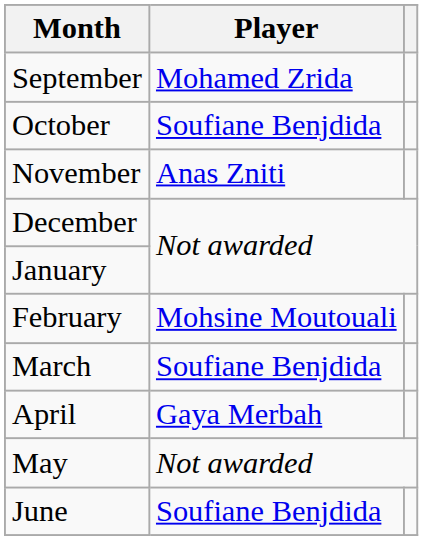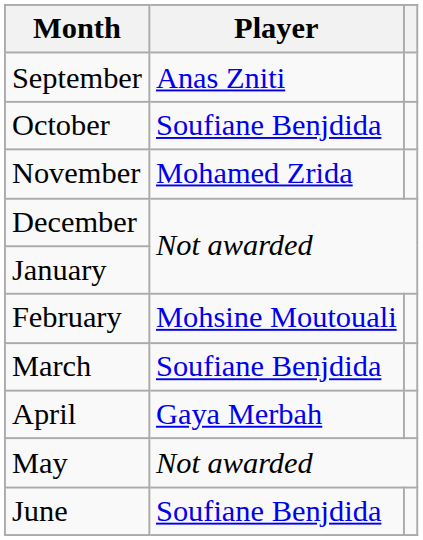 <table class="wikitable" style="text-align:left">
 <tr>
 <th>Month</th>
 <th>Player</th>
 <th></th>
 </tr>
 <tr>
 <td>September</td>
-<td><a href='#'>Mohamed Zrida</a></td>
+<td><a href='#'>Anas Zniti</a></td>
 <td></td>
 </tr>
 <tr>
 <td>October</td>
 <td><a href='#'>Soufiane Benjdida</a></td>
 <td></td>
 </tr>
 <tr>
 <td>November</td>
-<td><a href='#'>Anas Zniti</a></td>
+<td><a href='#'>Mohamed Zrida</a></td>
 <td></td>
 </tr>
 <tr>
 <td>December</td>
 <td colspan="2" rowspan="2"><em>Not awarded</em></td>
 </tr>
 <tr>
 <td>January</td>
 </tr>
 <tr>
 <td>February</td>
 <td><a href='#'>Mohsine Moutouali</a></td>
 <td></td>
 </tr>
 <tr>
 <td>March</td>
 <td><a href='#'>Soufiane Benjdida</a></td>
 <td></td>
 </tr>
 <tr>
 <td>April</td>
 <td><a href='#'>Gaya Merbah</a></td>
 <td></td>
 </tr>
 <tr>
 <td>May</td>
 <td colspan="2"><em>Not awarded</em></td>
 </tr>
 <tr>
 <td>June</td>
 <td><a href='#'>Soufiane Benjdida</a></td>
 <td></td>
 </tr>
 </table>
